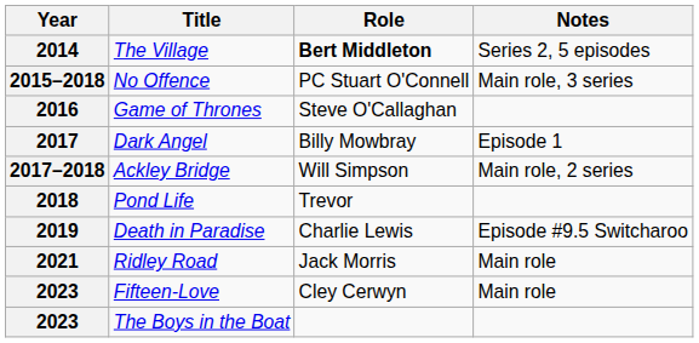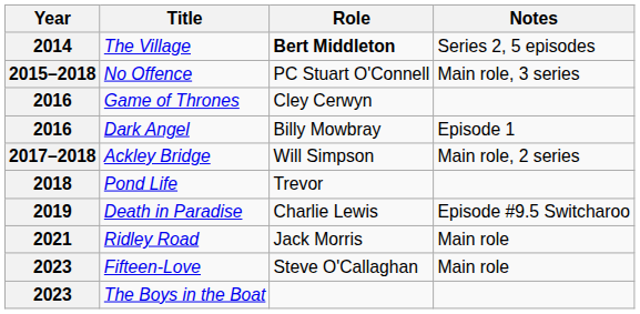 <table class="wikitable plainrowheaders sortable">
 <tr>
 <th scope="col">Year</th>
 <th scope="col">Title</th>
 <th scope="col">Role</th>
 <th scope="col" class="unsortable">Notes</th>
 </tr>
 <tr>
 <th scope="row">2014</th>
 <td><em><a href='#'>The Village</a></em></td>
 <td><strong>Bert Middleton</strong></td>
 <td>Series 2, 5 episodes</td>
 </tr>
 <tr>
 <th scope="row">2015–2018</th>
 <td><em><a href='#'>No Offence</a></em></td>
 <td>PC Stuart O'Connell</td>
 <td>Main role, 3 series</td>
 </tr>
 <tr>
 <th scope="row">2016</th>
 <td><em><a href='#'>Game of Thrones</a></em></td>
-<td>Steve O'Callaghan</td>
+<td>Cley Cerwyn</td>
 <td></td>
 </tr>
 <tr>
-<th scope="row">2017</th>
+<th scope="row">2016</th>
 <td><em><a href='#'>Dark Angel</a></em></td>
 <td>Billy Mowbray</td>
 <td>Episode 1</td>
 </tr>
 <tr>
 <th scope="row">2017–2018</th>
 <td><em><a href='#'>Ackley Bridge</a></em></td>
 <td>Will Simpson</td>
 <td>Main role, 2 series</td>
 </tr>
 <tr>
 <th scope="row">2018</th>
 <td><em><a href='#'>Pond Life</a></em></td>
 <td>Trevor</td>
 <td></td>
 </tr>
 <tr>
 <th scope="row">2019</th>
 <td><em><a href='#'>Death in Paradise</a></em></td>
 <td>Charlie Lewis</td>
 <td>Episode #9.5 Switcharoo</td>
 </tr>
 <tr>
 <th scope="row">2021</th>
 <td><em><a href='#'>Ridley Road</a></em></td>
 <td>Jack Morris</td>
 <td>Main role</td>
 </tr>
 <tr>
 <th scope="row">2023</th>
 <td><em><a href='#'>Fifteen-Love</a></em></td>
-<td>Cley Cerwyn</td>
+<td>Steve O'Callaghan</td>
 <td>Main role</td>
 </tr>
 <tr>
 <th scope="row">2023</th>
 <td><em><a href='#'>The Boys in the Boat</a></em></td>
 <td></td>
 <td></td>
 </tr>
 </table>
